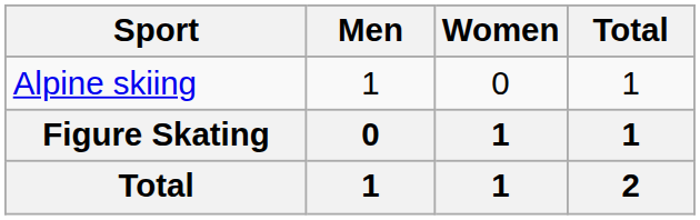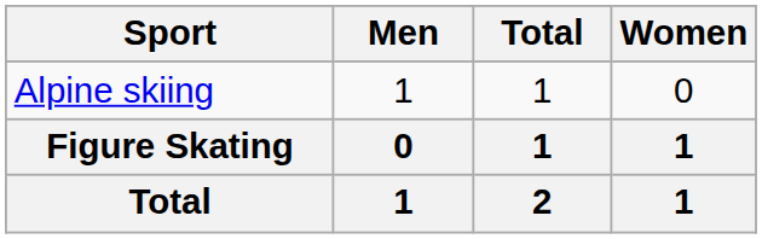 <table class="wikitable sortable" style=text-align:center>
 <tr>
 <th width=140>Sport</th>
 <th width=55>Men</th>
+<th width=55>Total</th>
 <th width=55>Women</th>
-<th width=55>Total</th>
 </tr>
 <tr>
 <td align=left><a href='#'>Alpine skiing</a></td>
 <td>1</td>
+<td>1</td>
 <td>0</td>
-<td>1</td>
 </tr>
 <tr>
 <th>Figure Skating</th>
 <th>0</th>
 <th>1</th>
 <th>1</th>
 </tr>
 <tr>
 <th>Total</th>
 <th>1</th>
+<th>2</th>
 <th>1</th>
-<th>2</th>
 </tr>
 </table>
